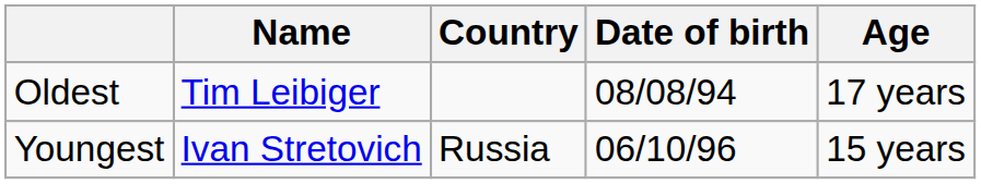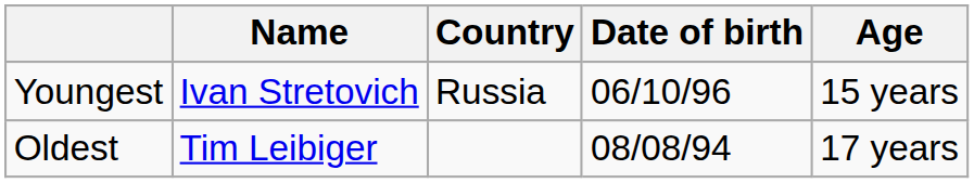 <table class="wikitable">
 <tr>
 <th></th>
 <th>Name</th>
 <th>Country</th>
 <th>Date of birth</th>
 <th>Age</th>
 </tr>
 <tr>
+<td>Youngest</td>
+<td><a href='#'>Ivan Stretovich</a></td>
+<td>  Russia</td>
+<td>06/10/96</td>
+<td>15 years</td>
+</tr>
+<tr>
 <td>Oldest</td>
 <td><a href='#'>Tim Leibiger</a></td>
 <td></td>
 <td>08/08/94</td>
 <td>17 years</td>
 </tr>
-<tr>
-<td>Youngest</td>
-<td><a href='#'>Ivan Stretovich</a></td>
-<td>  Russia</td>
-<td>06/10/96</td>
-<td>15 years</td>
-</tr>
 </table>
